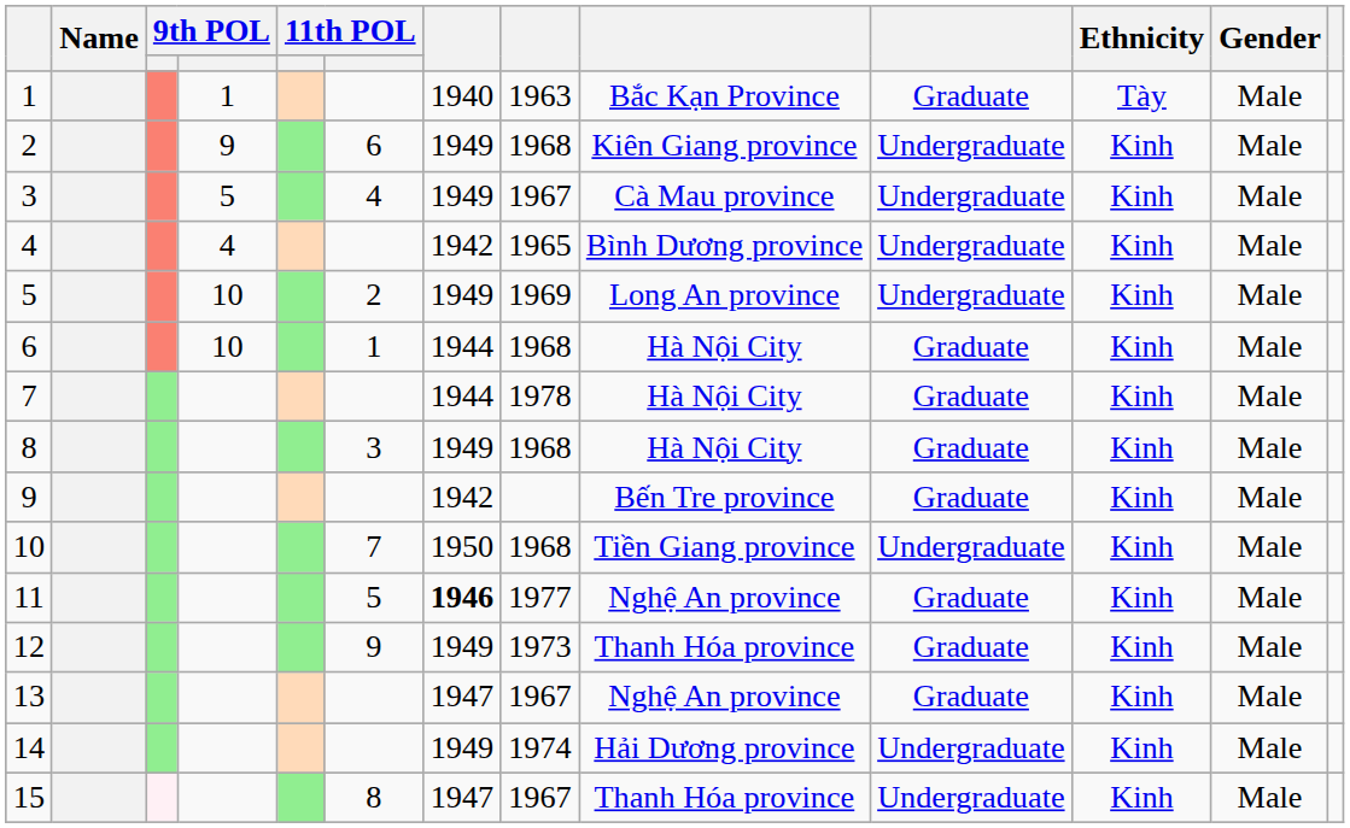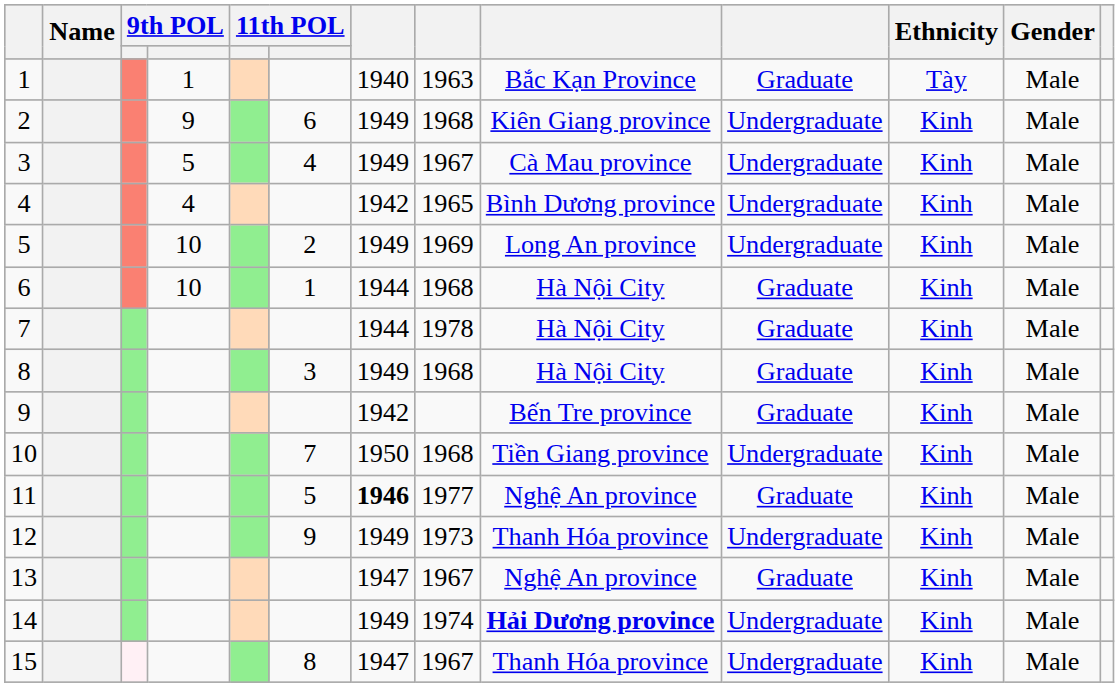 <table class="wikitable sortable" style=text-align:center>
 <tr>
 <th Rowspan="2"></th>
 <th Rowspan="2">Name</th>
 <th colspan="2" unsortable><a href='#'>9th POL</a></th>
 <th colspan="2" unsortable><a href='#'>11th POL</a></th>
 <th Rowspan="2"></th>
 <th Rowspan="2"></th>
 <th Rowspan="2"></th>
 <th Rowspan="2"></th>
 <th Rowspan="2">Ethnicity</th>
 <th Rowspan="2">Gender</th>
 <th Rowspan="2"  scope="col" class="unsortable"></th>
 </tr>
 <tr>
 <th></th>
 <th></th>
 <th></th>
 <th></th>
 </tr>
 <tr>
 <td>1</td>
 <th align="center" scope="row" style="font-weight:normal;"></th>
 <td bgcolor = Salmon></td>
 <td>1</td>
 <td bgcolor = PeachPuff></td>
 <td></td>
 <td>1940</td>
 <td>1963</td>
 <td><a href='#'>Bắc Kạn Province</a></td>
 <td><a href='#'>Graduate</a></td>
 <td><a href='#'>Tày</a></td>
 <td>Male</td>
 <td></td>
 </tr>
 <tr>
 <td>2</td>
 <th align="center" scope="row" style="font-weight:normal;"></th>
 <td bgcolor = Salmon></td>
 <td>9</td>
 <td bgcolor = LightGreen></td>
 <td>6</td>
 <td>1949</td>
 <td>1968</td>
 <td><a href='#'>Kiên Giang province</a></td>
 <td><a href='#'>Undergraduate</a></td>
 <td><a href='#'>Kinh</a></td>
 <td>Male</td>
 <td></td>
 </tr>
 <tr>
 <td>3</td>
 <th align="center" scope="row" style="font-weight:normal;"></th>
 <td bgcolor = Salmon></td>
 <td>5</td>
 <td bgcolor = LightGreen></td>
 <td>4</td>
 <td>1949</td>
 <td>1967</td>
 <td><a href='#'>Cà Mau province</a></td>
 <td><a href='#'>Undergraduate</a></td>
 <td><a href='#'>Kinh</a></td>
 <td>Male</td>
 <td></td>
 </tr>
 <tr>
 <td>4</td>
 <th align="center" scope="row" style="font-weight:normal;"></th>
 <td bgcolor = Salmon></td>
 <td>4</td>
 <td bgcolor = PeachPuff></td>
 <td></td>
 <td>1942</td>
 <td>1965</td>
 <td><a href='#'>Bình Dương province</a></td>
 <td><a href='#'>Undergraduate</a></td>
 <td><a href='#'>Kinh</a></td>
 <td>Male</td>
 <td></td>
 </tr>
 <tr>
 <td>5</td>
 <th align="center" scope="row" style="font-weight:normal;"></th>
 <td bgcolor = Salmon></td>
 <td>10</td>
 <td bgcolor = LightGreen></td>
 <td>2</td>
 <td>1949</td>
 <td>1969</td>
 <td><a href='#'>Long An province</a></td>
 <td><a href='#'>Undergraduate</a></td>
 <td><a href='#'>Kinh</a></td>
 <td>Male</td>
 <td></td>
 </tr>
 <tr>
 <td>6</td>
 <th align="center" scope="row" style="font-weight:normal;"></th>
 <td bgcolor = Salmon></td>
 <td>10</td>
 <td bgcolor = LightGreen></td>
 <td>1</td>
 <td>1944</td>
 <td>1968</td>
 <td><a href='#'>Hà Nội City</a></td>
 <td><a href='#'>Graduate</a></td>
 <td><a href='#'>Kinh</a></td>
 <td>Male</td>
 <td></td>
 </tr>
 <tr>
 <td>7</td>
 <th align="center" scope="row" style="font-weight:normal;"></th>
 <td bgcolor = LightGreen></td>
 <td></td>
 <td bgcolor = PeachPuff></td>
 <td></td>
 <td>1944</td>
 <td>1978</td>
 <td><a href='#'>Hà Nội City</a></td>
 <td><a href='#'>Graduate</a></td>
 <td><a href='#'>Kinh</a></td>
 <td>Male</td>
 <td></td>
 </tr>
 <tr>
 <td>8</td>
 <th align="center" scope="row" style="font-weight:normal;"></th>
 <td bgcolor = LightGreen></td>
 <td></td>
 <td bgcolor = LightGreen></td>
 <td>3</td>
 <td>1949</td>
 <td>1968</td>
 <td><a href='#'>Hà Nội City</a></td>
 <td><a href='#'>Graduate</a></td>
 <td><a href='#'>Kinh</a></td>
 <td>Male</td>
 <td></td>
 </tr>
 <tr>
 <td>9</td>
 <th align="center" scope="row" style="font-weight:normal;"></th>
 <td bgcolor = LightGreen></td>
 <td></td>
 <td bgcolor = PeachPuff></td>
 <td></td>
 <td>1942</td>
 <td></td>
 <td><a href='#'>Bến Tre province</a></td>
 <td><a href='#'>Graduate</a></td>
 <td><a href='#'>Kinh</a></td>
 <td>Male</td>
 <td></td>
 </tr>
 <tr>
 <td>10</td>
 <th align="center" scope="row" style="font-weight:normal;"></th>
 <td bgcolor = LightGreen></td>
 <td></td>
 <td bgcolor = LightGreen></td>
 <td>7</td>
 <td>1950</td>
 <td>1968</td>
 <td><a href='#'>Tiền Giang province</a></td>
 <td><a href='#'>Undergraduate</a></td>
 <td><a href='#'>Kinh</a></td>
 <td>Male</td>
 <td></td>
 </tr>
 <tr>
 <td>11</td>
 <th align="center" scope="row" style="font-weight:normal;"></th>
 <td bgcolor = LightGreen></td>
 <td></td>
 <td bgcolor = LightGreen></td>
 <td>5</td>
 <td><strong>1946</strong></td>
 <td>1977</td>
 <td><a href='#'>Nghệ An province</a></td>
 <td><a href='#'>Graduate</a></td>
 <td><a href='#'>Kinh</a></td>
 <td>Male</td>
 <td></td>
 </tr>
 <tr>
 <td>12</td>
 <th align="center" scope="row" style="font-weight:normal;"></th>
 <td bgcolor = LightGreen></td>
 <td></td>
 <td bgcolor = LightGreen></td>
 <td>9</td>
 <td>1949</td>
 <td>1973</td>
 <td><a href='#'>Thanh Hóa province</a></td>
-<td><a href='#'>Graduate</a></td>
+<td><a href='#'>Undergraduate</a></td>
 <td><a href='#'>Kinh</a></td>
 <td>Male</td>
 <td></td>
 </tr>
 <tr>
 <td>13</td>
 <th align="center" scope="row" style="font-weight:normal;"></th>
 <td bgcolor = LightGreen></td>
 <td></td>
 <td bgcolor = PeachPuff></td>
 <td></td>
 <td>1947</td>
 <td>1967</td>
 <td><a href='#'>Nghệ An province</a></td>
 <td><a href='#'>Graduate</a></td>
 <td><a href='#'>Kinh</a></td>
 <td>Male</td>
 <td></td>
 </tr>
 <tr>
 <td>14</td>
 <th align="center" scope="row" style="font-weight:normal;"></th>
 <td bgcolor = LightGreen></td>
 <td></td>
 <td bgcolor = PeachPuff></td>
 <td></td>
 <td>1949</td>
 <td>1974</td>
-<td><a href='#'>Hải Dương province</a></td>
+<td><strong><a href='#'>Hải Dương province</a></strong></td>
 <td><a href='#'>Undergraduate</a></td>
 <td><a href='#'>Kinh</a></td>
 <td>Male</td>
 <td></td>
 </tr>
 <tr>
 <td>15</td>
 <th align="center" scope="row" style="font-weight:normal;"></th>
 <td bgcolor = LavenderBlush></td>
 <td></td>
 <td bgcolor = LightGreen></td>
 <td>8</td>
 <td>1947</td>
 <td>1967</td>
 <td><a href='#'>Thanh Hóa province</a></td>
 <td><a href='#'>Undergraduate</a></td>
 <td><a href='#'>Kinh</a></td>
 <td>Male</td>
 <td></td>
 </tr>
 </table>
